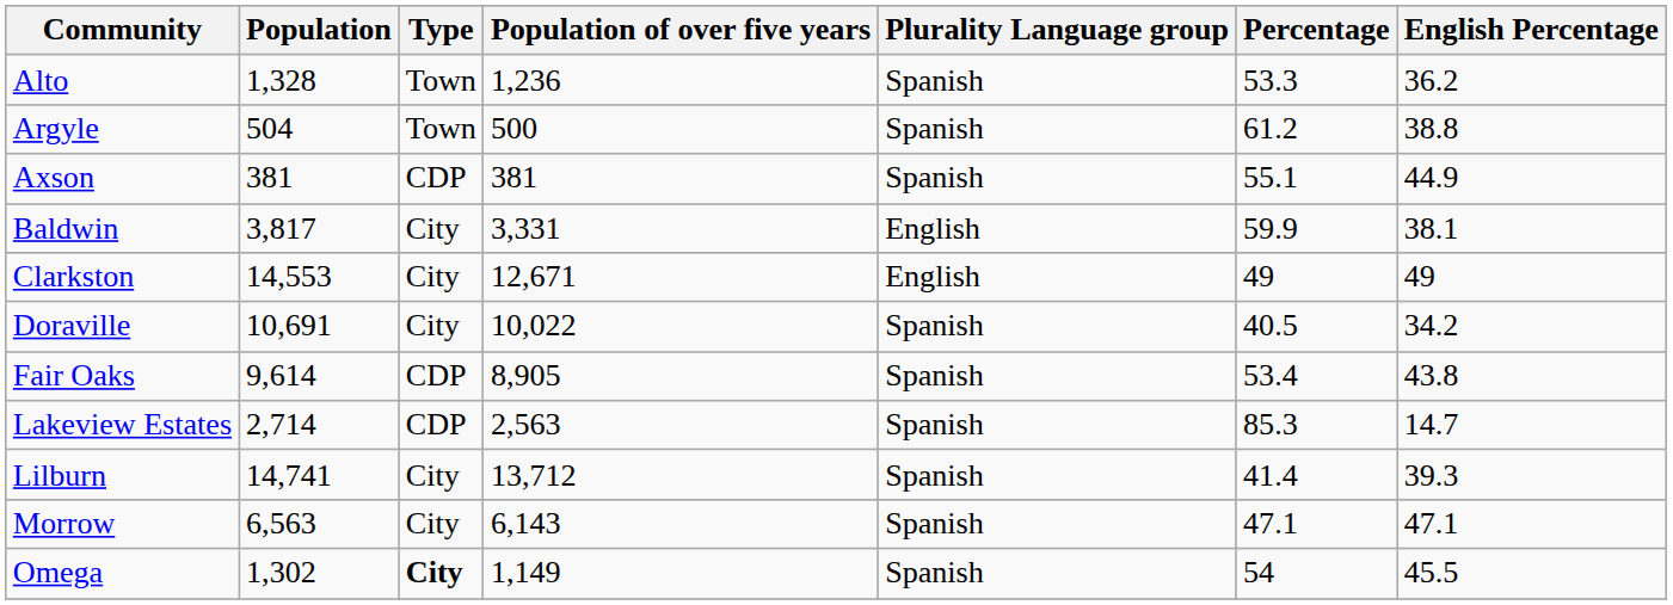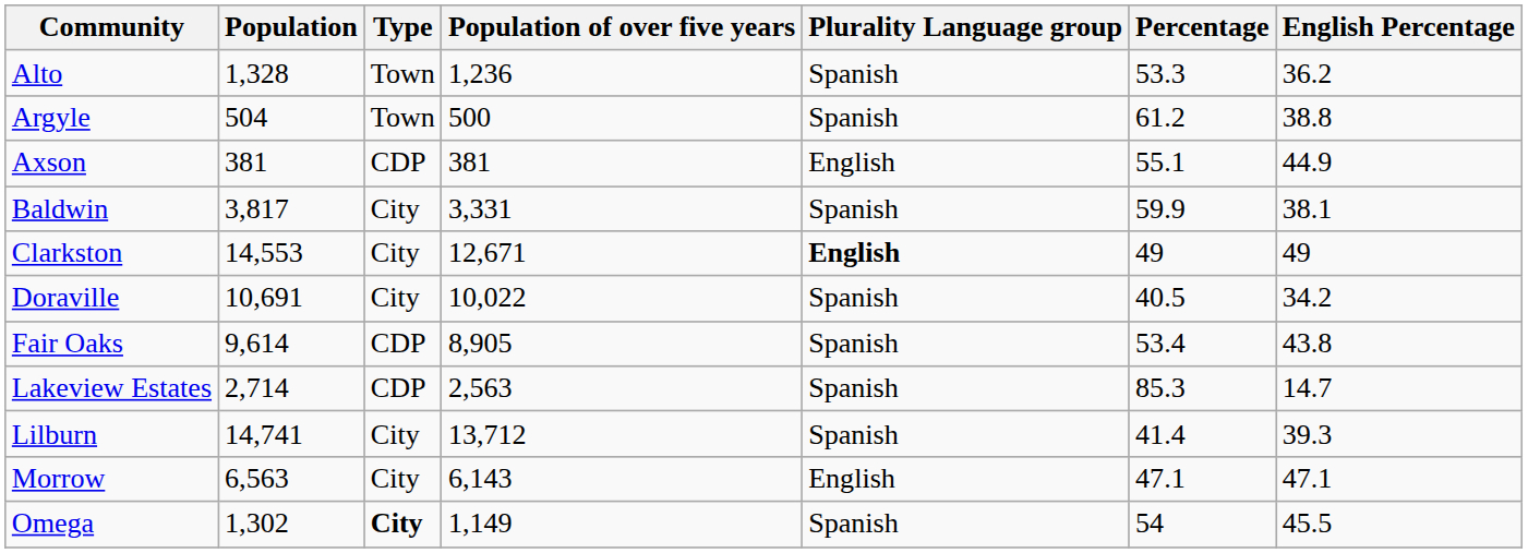 <table class="wikitable sortable">
 <tr>
 <th>Community</th>
 <th>Population</th>
 <th>Type</th>
 <th>Population of over five years</th>
 <th>Plurality Language group</th>
 <th>Percentage</th>
 <th>English Percentage</th>
 </tr>
 <tr>
 <td><a href='#'>Alto</a></td>
 <td>1,328</td>
 <td>Town</td>
 <td>1,236</td>
 <td>Spanish</td>
 <td>53.3</td>
 <td>36.2</td>
 </tr>
 <tr>
 <td><a href='#'>Argyle</a></td>
 <td>504</td>
 <td>Town</td>
 <td>500</td>
 <td>Spanish</td>
 <td>61.2</td>
 <td>38.8</td>
 </tr>
 <tr>
 <td><a href='#'>Axson</a></td>
 <td>381</td>
 <td>CDP</td>
 <td>381</td>
-<td>Spanish</td>
+<td>English</td>
 <td>55.1</td>
 <td>44.9</td>
 </tr>
 <tr>
 <td><a href='#'>Baldwin</a></td>
 <td>3,817</td>
 <td>City</td>
 <td>3,331</td>
-<td>English</td>
+<td>Spanish</td>
 <td>59.9</td>
 <td>38.1</td>
 </tr>
 <tr>
 <td><a href='#'>Clarkston</a></td>
 <td>14,553</td>
 <td>City</td>
 <td>12,671</td>
-<td>English</td>
+<td><strong>English</strong></td>
 <td>49</td>
 <td>49</td>
 </tr>
 <tr>
 <td><a href='#'>Doraville</a></td>
 <td>10,691</td>
 <td>City</td>
 <td>10,022</td>
 <td>Spanish</td>
 <td>40.5</td>
 <td>34.2</td>
 </tr>
 <tr>
 <td><a href='#'>Fair Oaks</a></td>
 <td>9,614</td>
 <td>CDP</td>
 <td>8,905</td>
 <td>Spanish</td>
 <td>53.4</td>
 <td>43.8</td>
 </tr>
 <tr>
 <td><a href='#'>Lakeview Estates</a></td>
 <td>2,714</td>
 <td>CDP</td>
 <td>2,563</td>
 <td>Spanish</td>
 <td>85.3</td>
 <td>14.7</td>
 </tr>
 <tr>
 <td><a href='#'>Lilburn</a></td>
 <td>14,741</td>
 <td>City</td>
 <td>13,712</td>
 <td>Spanish</td>
 <td>41.4</td>
 <td>39.3</td>
 </tr>
 <tr>
 <td><a href='#'>Morrow</a></td>
 <td>6,563</td>
 <td>City</td>
 <td>6,143</td>
-<td>Spanish</td>
+<td>English</td>
 <td>47.1</td>
 <td>47.1</td>
 </tr>
 <tr>
 <td><a href='#'>Omega</a></td>
 <td>1,302</td>
 <td><strong>City</strong></td>
 <td>1,149</td>
 <td>Spanish</td>
 <td>54</td>
 <td>45.5</td>
 </tr>
 </table>
